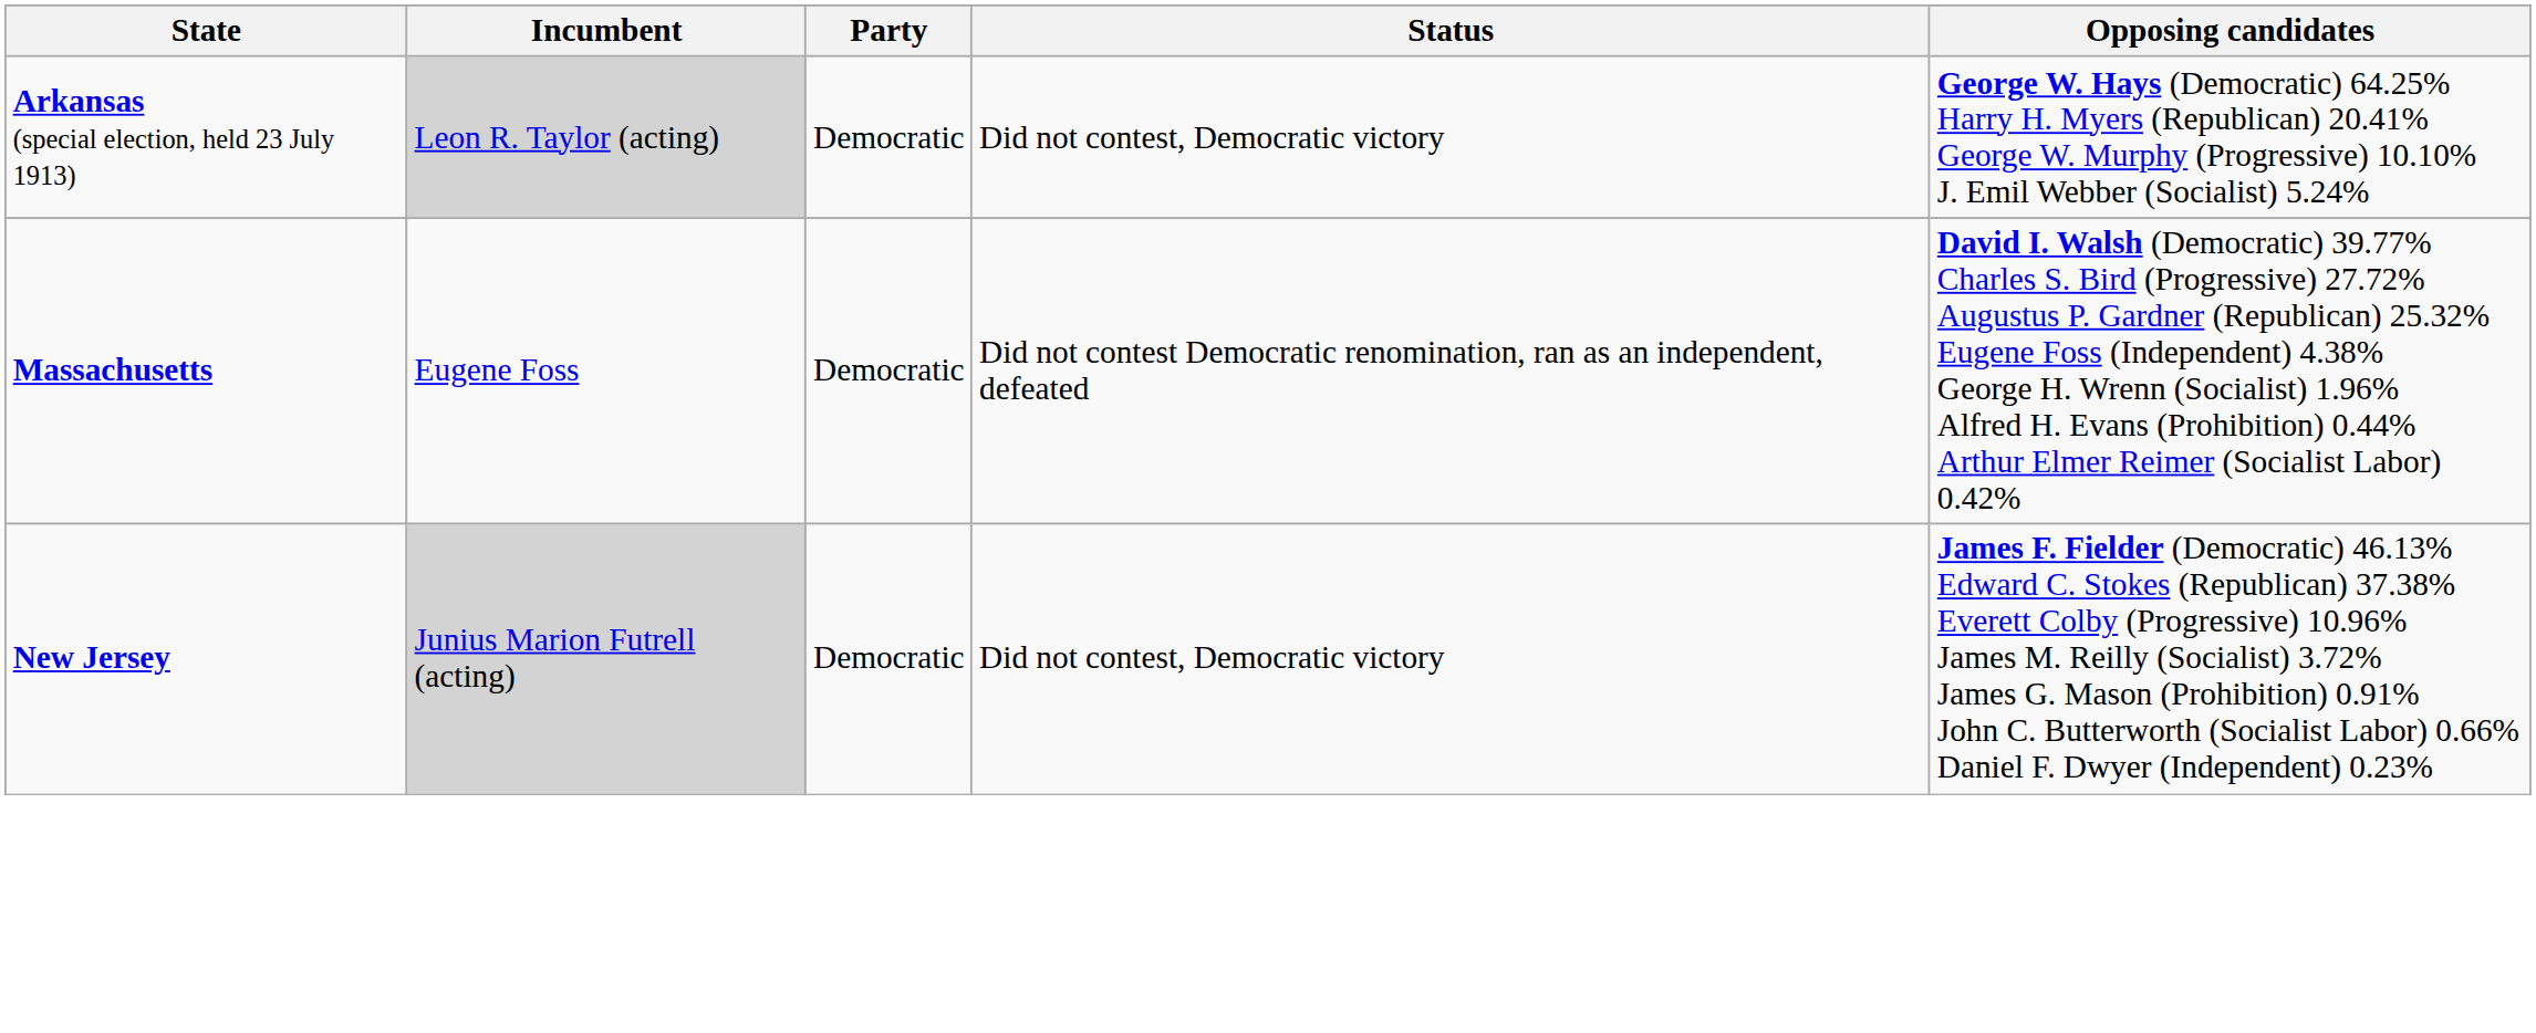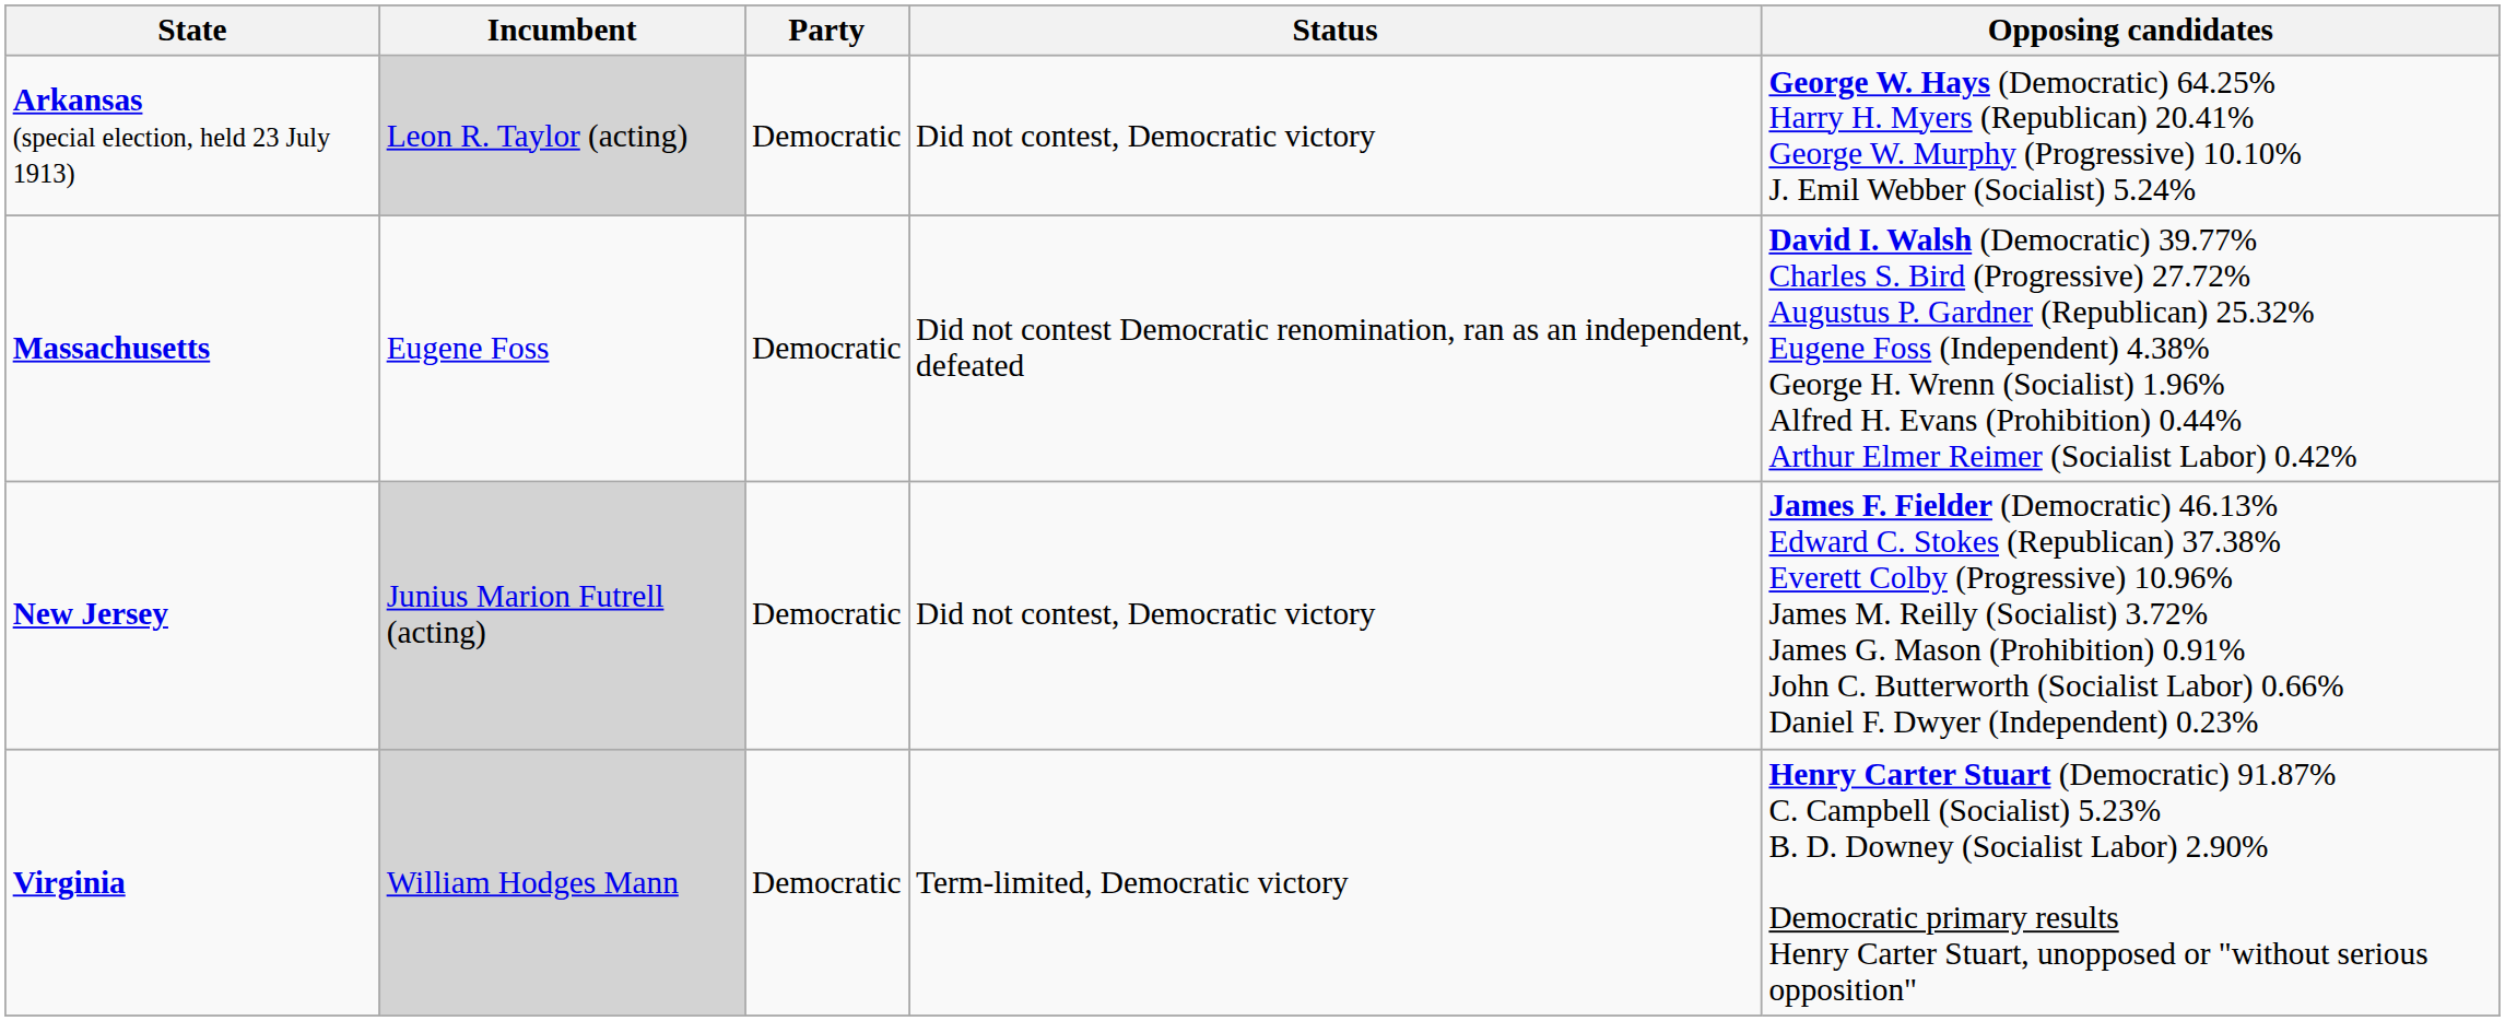 <table class="wikitable">
 <tr>
 <th>State</th>
 <th>Incumbent</th>
 <th>Party</th>
 <th>Status</th>
 <th>Opposing candidates</th>
 </tr>
 <tr>
 <td><strong><a href='#'>Arkansas</a></strong><br><small>(special election, held 23 July 1913)</small></td>
 <td bgcolor="lightgrey"><a href='#'>Leon R. Taylor</a> (acting)</td>
 <td>Democratic</td>
 <td>Did not contest, Democratic victory</td>
 <td><strong><a href='#'>George W. Hays</a></strong> (Democratic) 64.25%<br><a href='#'>Harry H. Myers</a> (Republican) 20.41%<br><a href='#'>George W. Murphy</a> (Progressive) 10.10%<br>J. Emil Webber (Socialist) 5.24%</td>
 </tr>
 <tr>
 <td><strong><a href='#'>Massachusetts</a></strong></td>
 <td><a href='#'>Eugene Foss</a></td>
 <td>Democratic</td>
 <td>Did not contest Democratic renomination, ran as an independent, defeated</td>
 <td><strong><a href='#'>David I. Walsh</a></strong> (Democratic) 39.77%<br><a href='#'>Charles S. Bird</a> (Progressive) 27.72%<br><a href='#'>Augustus P. Gardner</a> (Republican) 25.32%<br><a href='#'>Eugene Foss</a> (Independent) 4.38%<br>George H. Wrenn (Socialist) 1.96%<br>Alfred H. Evans (Prohibition) 0.44%<br><a href='#'>Arthur Elmer Reimer</a> (Socialist Labor) 0.42%</td>
 </tr>
 <tr>
 <td><strong><a href='#'>New Jersey</a></strong></td>
 <td bgcolor="lightgrey"><a href='#'>Junius Marion Futrell</a> (acting)</td>
 <td>Democratic</td>
 <td>Did not contest, Democratic victory</td>
 <td><strong><a href='#'>James F. Fielder</a></strong> (Democratic) 46.13%<br><a href='#'>Edward C. Stokes</a> (Republican) 37.38%<br><a href='#'>Everett Colby</a> (Progressive) 10.96%<br>James M. Reilly (Socialist) 3.72%<br>James G. Mason (Prohibition) 0.91%<br>John C. Butterworth (Socialist Labor) 0.66%<br>Daniel F. Dwyer (Independent) 0.23%</td>
 </tr>
+<tr>
+<td><strong><a href='#'>Virginia</a></strong></td>
+<td bgcolor="lightgrey"><a href='#'>William Hodges Mann</a></td>
+<td>Democratic</td>
+<td>Term-limited, Democratic victory</td>
+<td><strong><a href='#'>Henry Carter Stuart</a></strong> (Democratic) 91.87%<br>C. Campbell (Socialist) 5.23%<br>B. D. Downey (Socialist Labor) 2.90%<br><br><u>Democratic primary results</u><br>Henry Carter Stuart, unopposed or "without serious opposition"<br></td>
+</tr>
 </table>
